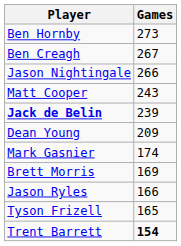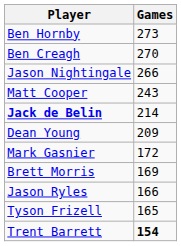 <table class="wikitable">
 <tr>
 <th>Player</th>
 <th>Games</th>
 </tr>
 <tr>
 <td><a href='#'>Ben Hornby</a></td>
 <td>273</td>
 </tr>
 <tr>
 <td><a href='#'>Ben Creagh</a></td>
-<td>267</td>
+<td>270</td>
 </tr>
 <tr>
 <td><a href='#'>Jason Nightingale</a></td>
 <td>266</td>
 </tr>
 <tr>
 <td><a href='#'>Matt Cooper</a></td>
 <td>243</td>
 </tr>
 <tr>
 <td><strong><a href='#'>Jack de Belin</a></strong></td>
-<td>239</td>
+<td>214</td>
 </tr>
 <tr>
 <td><a href='#'>Dean Young</a></td>
 <td>209</td>
 </tr>
 <tr>
 <td><a href='#'>Mark Gasnier</a></td>
-<td>174</td>
+<td>172</td>
 </tr>
 <tr>
 <td><a href='#'>Brett Morris</a></td>
 <td>169</td>
 </tr>
 <tr>
 <td><a href='#'>Jason Ryles</a></td>
 <td>166</td>
 </tr>
 <tr>
 <td><a href='#'>Tyson Frizell</a></td>
 <td>165</td>
 </tr>
 <tr>
 <td><a href='#'>Trent Barrett</a></td>
 <td><strong>154</strong></td>
 </tr>
 </table>
